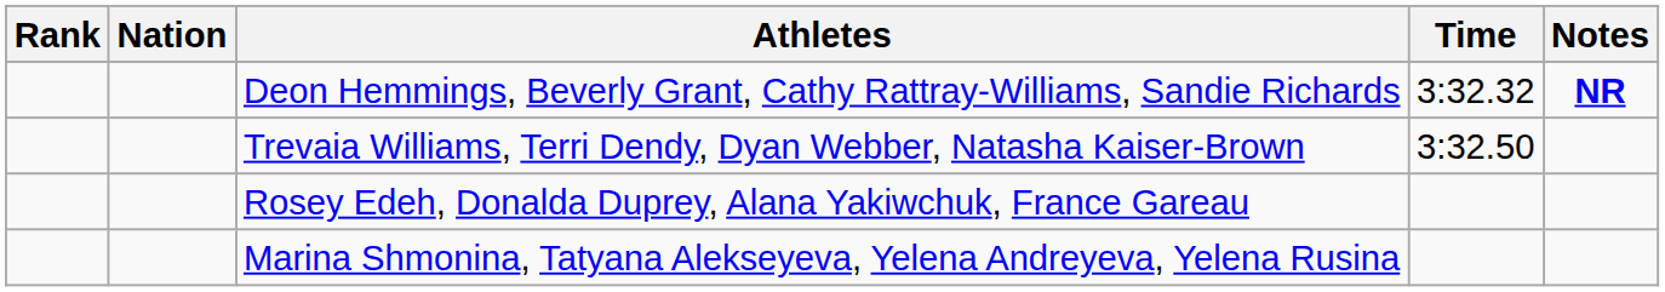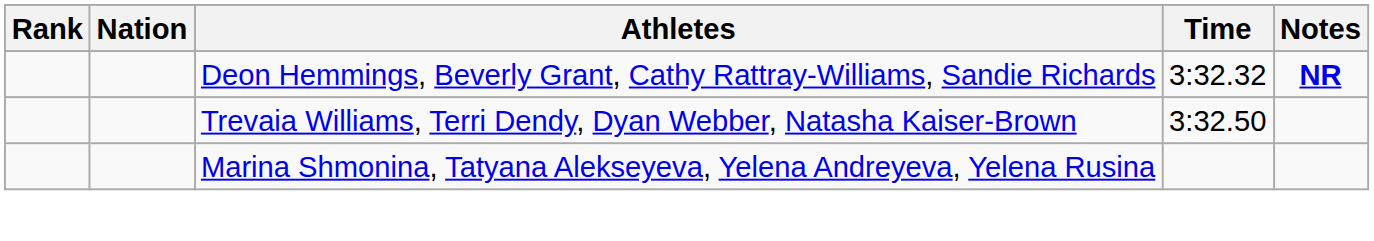 <table class="wikitable sortable" style="text-align:center; font-size:95%">
 <tr>
 <th>Rank</th>
 <th>Nation</th>
 <th>Athletes</th>
 <th>Time</th>
 <th>Notes</th>
 </tr>
 <tr>
 <td></td>
 <td align=left></td>
 <td align=left><a href='#'>Deon Hemmings</a>, <a href='#'>Beverly Grant</a>, <a href='#'>Cathy Rattray-Williams</a>, <a href='#'>Sandie Richards</a></td>
 <td>3:32.32</td>
 <td><strong><a href='#'>NR</a></strong></td>
 </tr>
 <tr>
 <td></td>
 <td align=left></td>
 <td align=left><a href='#'>Trevaia Williams</a>, <a href='#'>Terri Dendy</a>, <a href='#'>Dyan Webber</a>, <a href='#'>Natasha Kaiser-Brown</a></td>
 <td>3:32.50</td>
 <td></td>
 </tr>
 <tr>
 <td></td>
 <td align=left></td>
-<td align=left><a href='#'>Rosey Edeh</a>, <a href='#'>Donalda Duprey</a>, <a href='#'>Alana Yakiwchuk</a>, <a href='#'>France Gareau</a></td>
-<td></td>
-<td></td>
-</tr>
-<tr>
-<td></td>
-<td align=left></td>
 <td align=left><a href='#'>Marina Shmonina</a>, <a href='#'>Tatyana Alekseyeva</a>, <a href='#'>Yelena Andreyeva</a>, <a href='#'>Yelena Rusina</a></td>
 <td></td>
 <td></td>
 </tr>
 </table>
